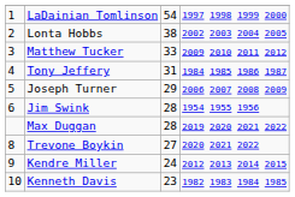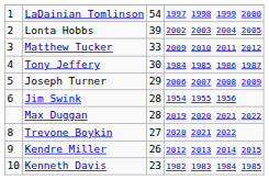 <table class="wikitable">
 <tr>
 </tr>
 <tr>
 <td>1</td>
 <td><a href='#'>LaDainian Tomlinson</a></td>
 <td>54</td>
 <td style="font-size:80%;"><a href='#'>1997</a> <a href='#'>1998</a> <a href='#'>1999</a> <a href='#'>2000</a></td>
 </tr>
 <tr>
 <td>2</td>
 <td>Lonta Hobbs</td>
-<td>38</td>
+<td>39</td>
 <td style="font-size:80%;"><a href='#'>2002</a> <a href='#'>2003</a> <a href='#'>2004</a> <a href='#'>2005</a></td>
 </tr>
 <tr>
 <td>3</td>
 <td><a href='#'>Matthew Tucker</a></td>
 <td>33</td>
 <td style="font-size:80%;"><a href='#'>2009</a> <a href='#'>2010</a> <a href='#'>2011</a> <a href='#'>2012</a></td>
 </tr>
 <tr>
 <td>4</td>
 <td><a href='#'>Tony Jeffery</a></td>
-<td>31</td>
+<td>30</td>
 <td style="font-size:80%;"><a href='#'>1984</a> <a href='#'>1985</a> <a href='#'>1986</a> <a href='#'>1987</a></td>
 </tr>
 <tr>
 <td>5</td>
 <td>Joseph Turner</td>
 <td>29</td>
 <td style="font-size:80%;"><a href='#'>2006</a> <a href='#'>2007</a> <a href='#'>2008</a> <a href='#'>2009</a></td>
 </tr>
 <tr>
 <td>6</td>
 <td><a href='#'>Jim Swink</a></td>
 <td>28</td>
 <td style="font-size:80%;"><a href='#'>1954</a> <a href='#'>1955</a> <a href='#'>1956</a></td>
 </tr>
 <tr>
 <td></td>
 <td><a href='#'>Max Duggan</a></td>
 <td>28</td>
 <td style="font-size:80%;"><a href='#'>2019</a> <a href='#'>2020</a> <a href='#'>2021</a> <a href='#'>2022</a></td>
 </tr>
 <tr>
 <td>8</td>
 <td><a href='#'>Trevone Boykin</a></td>
 <td>27</td>
 <td style="font-size:80%;"><a href='#'>2020</a> <a href='#'>2021</a> <a href='#'>2022</a></td>
 </tr>
 <tr>
 <td>9</td>
 <td><a href='#'>Kendre Miller</a></td>
-<td>24</td>
+<td>26</td>
 <td style="font-size:80%;"><a href='#'>2012</a> <a href='#'>2013</a> <a href='#'>2014</a> <a href='#'>2015</a></td>
 </tr>
 <tr>
 <td>10</td>
 <td><a href='#'>Kenneth Davis</a></td>
 <td>23</td>
 <td style="font-size:80%;"><a href='#'>1982</a> <a href='#'>1983</a> <a href='#'>1984</a> <a href='#'>1985</a></td>
 </tr>
 </table>
